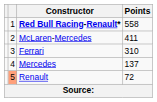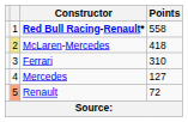 <table class="wikitable" style="font-size: 85%;">
 <tr>
 <th></th>
 <th></th>
 <th>Constructor</th>
 <th>Points</th>
 </tr>
 <tr>
 <td align="left"></td>
 <td style="text-align:center;">1</td>
 <td> <strong><a href='#'>Red Bull Racing</a>-<a href='#'>Renault</a>*</strong></td>
 <td>558</td>
 </tr>
 <tr>
 <td align="left"></td>
-<td style="text-align:center;">2</td>
+<td style="background: khaki; text-align:center;">2</td>
 <td> <a href='#'>McLaren</a>-<a href='#'>Mercedes</a></td>
-<td>411</td>
+<td>418</td>
 </tr>
 <tr>
 <td align="left"></td>
 <td style="text-align:center;">3</td>
 <td> <a href='#'>Ferrari</a></td>
 <td>310</td>
 </tr>
 <tr>
 <td align="left"></td>
 <td style="text-align:center;">4</td>
 <td> <a href='#'>Mercedes</a></td>
-<td>137</td>
+<td>127</td>
 </tr>
 <tr>
 <td align="left"></td>
 <td style="background: lightsalmon; text-align:center;">5</td>
 <td> <a href='#'>Renault</a></td>
 <td>72</td>
 </tr>
 <tr>
 <th colspan=4>Source: </th>
 </tr>
 </table>
